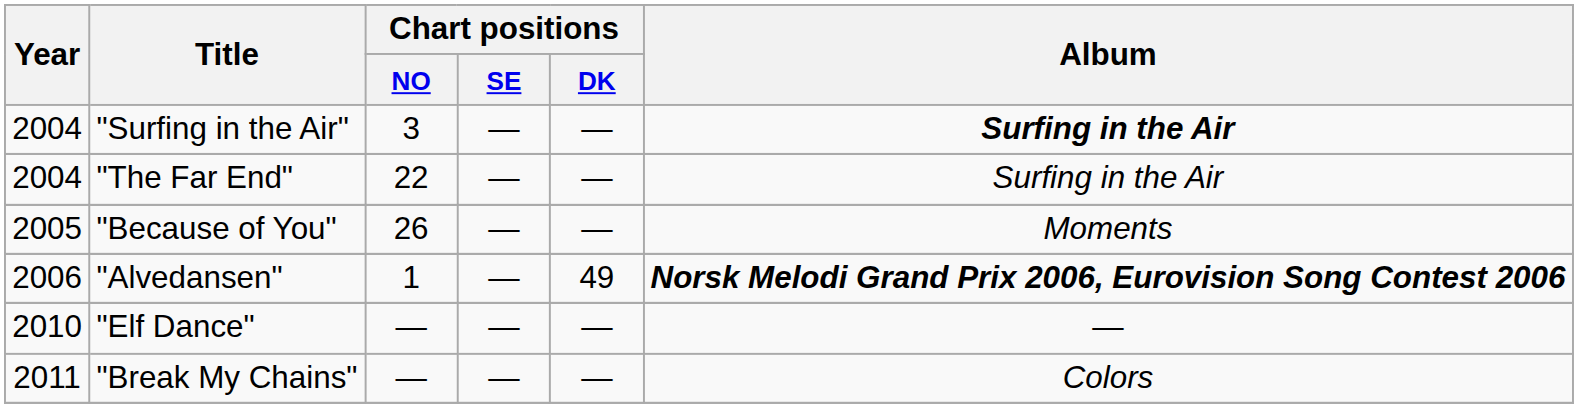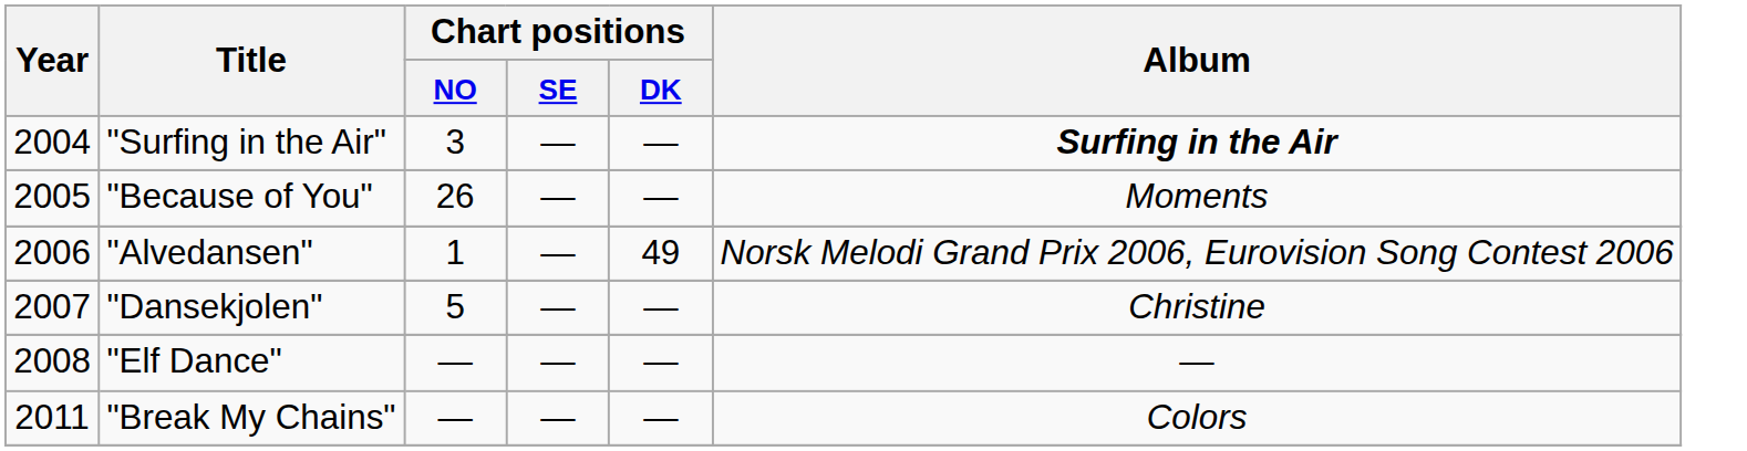 <table class="wikitable">
 <tr>
 <th rowspan="2">Year</th>
 <th rowspan="2">Title</th>
 <th colspan="3">Chart positions</th>
 <th rowspan="2">Album</th>
 </tr>
 <tr>
 <th width="40"><small><a href='#'>NO</a></small></th>
 <th width="40"><small><a href='#'>SE</a></small></th>
 <th width="40"><small><a href='#'>DK</a></small></th>
 </tr>
 <tr>
 <td align="center" rowspan="1">2004</td>
 <td align="left">"Surfing in the Air"</td>
 <td align="center">3</td>
 <td align="center">—</td>
 <td align="center">—</td>
 <td align="center" rowspan="1"><strong><em>Surfing in the Air</em></strong></td>
 </tr>
 <tr>
 </tr>
 <tr>
-<td align="center" rowspan="1">2004</td>
-<td align="left">"The Far End"</td>
-<td align="center">22</td>
-<td align="center">—</td>
-<td align="center">—</td>
-<td align="center" rowspan="1"><em>Surfing in the Air</em></td>
-</tr>
-<tr>
 </tr>
 <tr>
 <td align="center" rowspan="1">2005</td>
 <td align="left">"Because of You"</td>
 <td align="center">26</td>
 <td align="center">—</td>
 <td align="center">—</td>
 <td align="center" rowspan="1"><em>Moments</em></td>
 </tr>
 <tr>
 </tr>
 <tr>
 <td align="center" rowspan="1">2006</td>
 <td align="left">"Alvedansen"</td>
 <td align="center">1</td>
 <td align="center">—</td>
 <td align="center">49</td>
-<td align="center" rowspan="1"><strong><em>Norsk Melodi Grand Prix 2006, Eurovision Song Contest 2006</em></strong></td>
+<td align="center" rowspan="1"><em>Norsk Melodi Grand Prix 2006, Eurovision Song Contest 2006</em></td>
 </tr>
 <tr>
 </tr>
 <tr>
+<td align="center" rowspan="1">2007</td>
+<td align="left">"Dansekjolen"</td>
+<td align="center">5</td>
+<td align="center">—</td>
+<td align="center">—</td>
+<td align="center" rowspan="1"><em>Christine</em></td>
 </tr>
 <tr>
-<td align="center" rowspan="1">2010</td>
+</tr>
+<tr>
+<td align="center" rowspan="1">2008</td>
 <td align="left">"Elf Dance"</td>
 <td align="center">—</td>
 <td align="center">—</td>
 <td align="center">—</td>
 <td align="center" rowspan="1">—</td>
 </tr>
 <tr>
 <td align="center" rowspan="1">2011</td>
 <td align="left">"Break My Chains"</td>
 <td align="center">—</td>
 <td align="center">—</td>
 <td align="center">—</td>
 <td align="center" rowspan="1"><em>Colors</em></td>
 </tr>
 <tr>
 </tr>
 </table>
